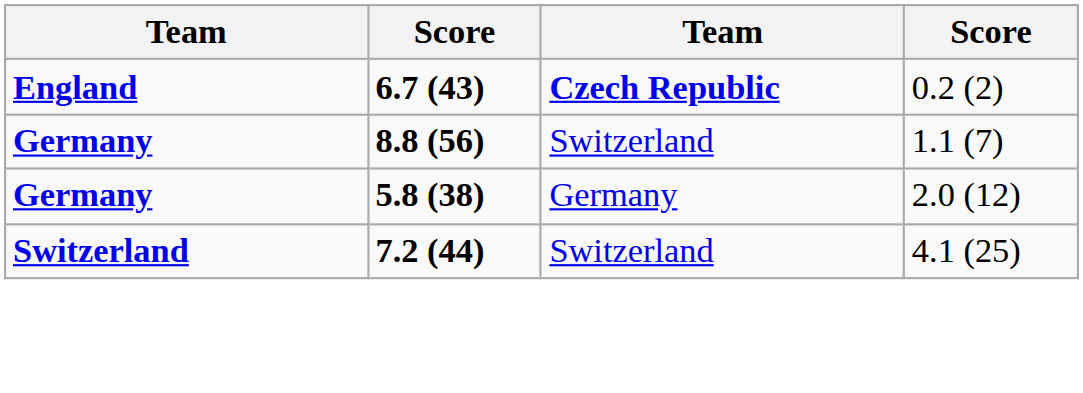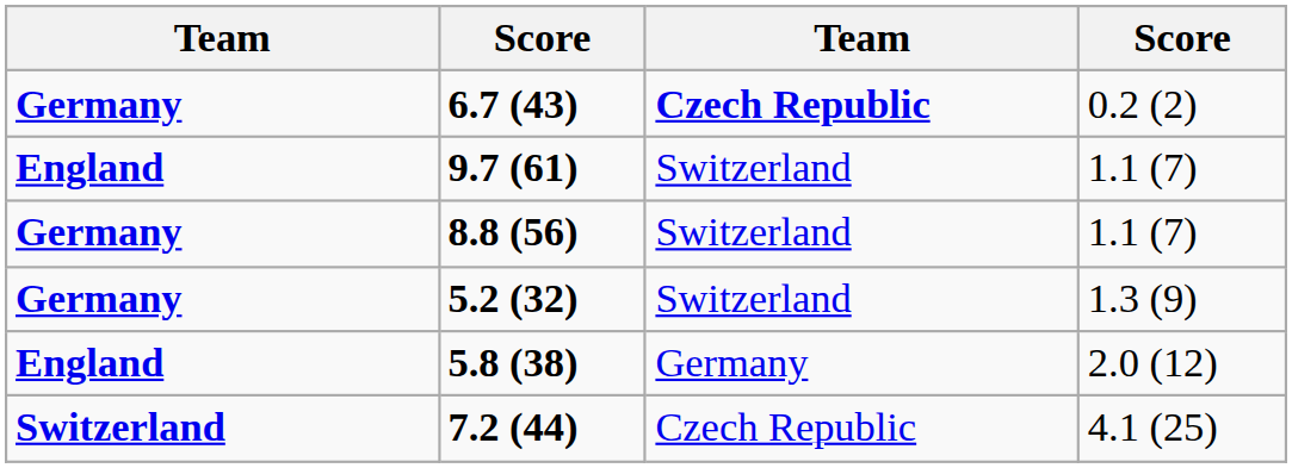 <table class="wikitable" width=500>
 <tr>
 <th width=25%>Team</th>
 <th width=12%>Score</th>
 <th width=25%>Team</th>
 <th width=12%>Score</th>
 </tr>
 <tr style="vertical-align: top;">
-<td> <strong><a href='#'>England</a></strong></td>
+<td> <strong><a href='#'>Germany</a></strong></td>
 <td><strong>6.7 (43)</strong></td>
 <td><strong> <a href='#'>Czech Republic</a></strong></td>
 <td>0.2 (2)</td>
+</tr>
+<tr>
+<td> <strong><a href='#'>England</a></strong></td>
+<td><strong>9.7 (61)</strong></td>
+<td> <a href='#'>Switzerland</a></td>
+<td>1.1 (7)</td>
 </tr>
 <tr>
 <td> <strong><a href='#'>Germany</a></strong></td>
 <td><strong>8.8 (56)</strong></td>
 <td> <a href='#'>Switzerland</a></td>
 <td>1.1 (7)</td>
 </tr>
 <tr>
 <td> <strong><a href='#'>Germany</a></strong></td>
+<td><strong>5.2 (32)</strong></td>
+<td> <a href='#'>Switzerland</a></td>
+<td>1.3 (9)</td>
+</tr>
+<tr>
+<td> <strong><a href='#'>England</a></strong></td>
 <td><strong>5.8 (38)</strong></td>
 <td> <a href='#'>Germany</a></td>
 <td>2.0 (12)</td>
 </tr>
 <tr>
 <td> <strong><a href='#'>Switzerland</a></strong></td>
 <td><strong>7.2 (44)</strong></td>
-<td> <a href='#'>Switzerland</a></td>
+<td> <a href='#'>Czech Republic</a></td>
 <td>4.1 (25)</td>
 </tr>
 </table>
